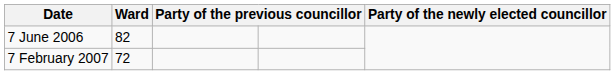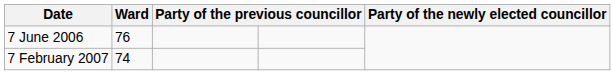 <table class="wikitable">
 <tr>
 <th>Date</th>
 <th>Ward</th>
 <th colspan=2>Party of the previous councillor</th>
 <th colspan=2>Party of the newly elected councillor</th>
 </tr>
 <tr>
 <td>7 June 2006</td>
-<td>82</td>
+<td>76</td>
 <td></td>
 <td></td>
 </tr>
 <tr>
 <td>7 February 2007</td>
-<td>72</td>
+<td>74</td>
 <td></td>
 <td></td>
 </tr>
 </table>
